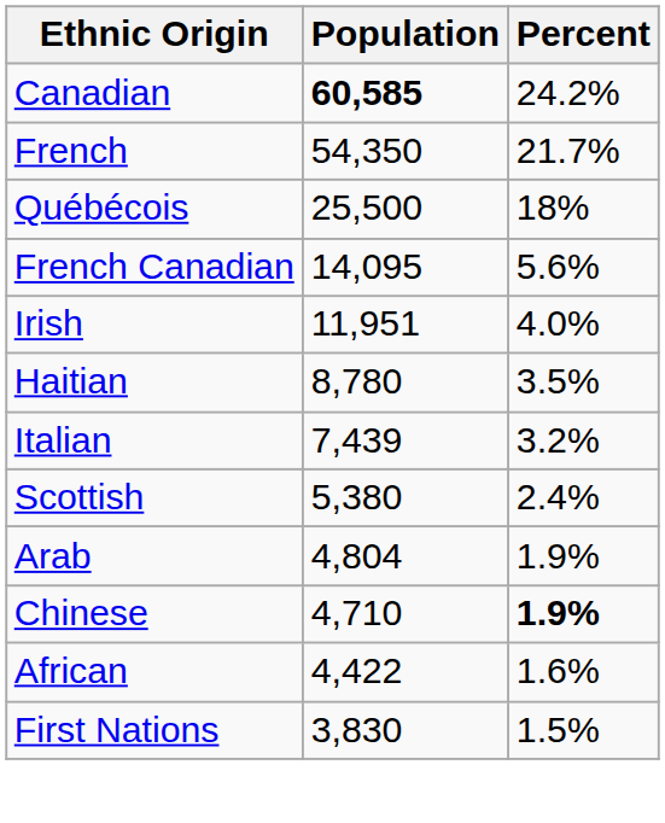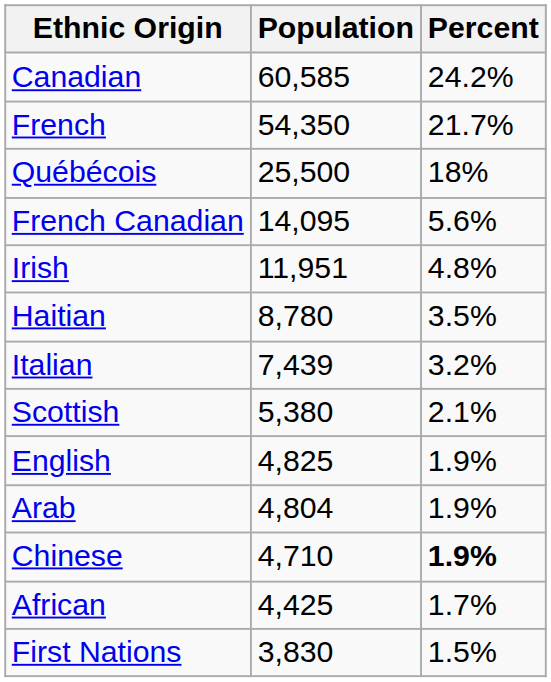 <table class="wikitable" style="float:right;">
 <tr style="background:#ccc;">
 <th>Ethnic Origin</th>
 <th>Population</th>
 <th>Percent</th>
 </tr>
 <tr>
 <td><a href='#'>Canadian</a></td>
-<td><strong>60,585</strong></td>
+<td>60,585</td>
 <td>24.2%</td>
 </tr>
 <tr>
 <td><a href='#'>French</a></td>
 <td>54,350</td>
 <td>21.7%</td>
 </tr>
 <tr>
 <td><a href='#'>Québécois</a></td>
 <td>25,500</td>
 <td>18%</td>
 </tr>
 <tr>
 <td><a href='#'>French Canadian</a></td>
 <td>14,095</td>
 <td>5.6%</td>
 </tr>
 <tr>
 <td><a href='#'>Irish</a></td>
 <td>11,951</td>
-<td>4.0%</td>
+<td>4.8%</td>
 </tr>
 <tr>
 <td><a href='#'>Haitian</a></td>
 <td>8,780</td>
 <td>3.5%</td>
 </tr>
 <tr>
 <td><a href='#'>Italian</a></td>
 <td>7,439</td>
 <td>3.2%</td>
 </tr>
 <tr>
 <td><a href='#'>Scottish</a></td>
 <td>5,380</td>
-<td>2.4%</td>
+<td>2.1%</td>
+</tr>
+<tr>
+<td><a href='#'>English</a></td>
+<td>4,825</td>
+<td>1.9%</td>
 </tr>
 <tr>
 <td><a href='#'>Arab</a></td>
 <td>4,804</td>
 <td>1.9%</td>
 </tr>
 <tr>
 <td><a href='#'>Chinese</a></td>
 <td>4,710</td>
 <td><strong>1.9%</strong></td>
 </tr>
 <tr>
 <td><a href='#'>African</a></td>
-<td>4,422</td>
-<td>1.6%</td>
+<td>4,425</td>
+<td>1.7%</td>
 </tr>
 <tr>
 <td><a href='#'>First Nations</a></td>
 <td>3,830</td>
 <td>1.5%</td>
 </tr>
 </table>
